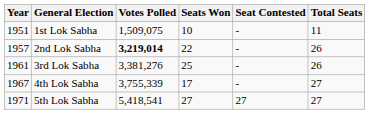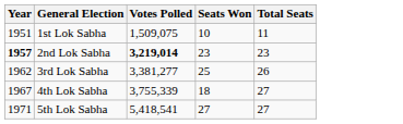 <table class="wikitable">
 <tr>
 <th>Year</th>
 <th>General Election</th>
 <th>Votes Polled</th>
 <th>Seats Won</th>
-<th>Seat Contested</th>
 <th>Total Seats</th>
 </tr>
 <tr>
 <td>1951</td>
 <td>1st Lok Sabha</td>
 <td>1,509,075</td>
 <td>10</td>
-<td>-</td>
 <td>11</td>
 </tr>
 <tr>
-<td>1957</td>
+<td><strong>1957</strong></td>
 <td>2nd Lok Sabha</td>
 <td><strong>3,219,014</strong></td>
-<td>22</td>
-<td>-</td>
-<td>26</td>
+<td>23</td>
+<td>23</td>
 </tr>
 <tr>
-<td>1961</td>
+<td>1962</td>
 <td>3rd Lok Sabha</td>
-<td>3,381,276</td>
+<td>3,381,277</td>
 <td>25</td>
-<td>-</td>
 <td>26</td>
 </tr>
 <tr>
 <td>1967</td>
 <td>4th Lok Sabha</td>
 <td>3,755,339</td>
-<td>17</td>
-<td>-</td>
+<td>18</td>
 <td>27</td>
 </tr>
 <tr>
 <td>1971</td>
 <td>5th Lok Sabha</td>
 <td>5,418,541</td>
 <td>27</td>
 <td>27</td>
-<td>27</td>
 </tr>
 </table>
